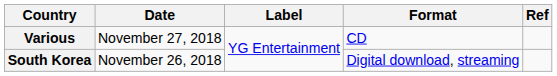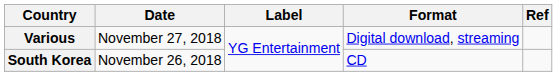 <table class="wikitable plainrowheaders">
 <tr>
 <th>Country</th>
 <th>Date</th>
 <th>Label</th>
 <th>Format</th>
 <th>Ref</th>
 </tr>
 <tr>
 <th scope="row">Various</th>
 <td>November 27, 2018</td>
 <td rowspan="2"><a href='#'>YG Entertainment</a></td>
-<td><a href='#'>CD</a></td>
+<td><a href='#'>Digital download</a>, <a href='#'>streaming</a></td>
 <td></td>
 </tr>
 <tr>
 <th scope="row">South Korea</th>
 <td>November 26, 2018</td>
-<td><a href='#'>Digital download</a>, <a href='#'>streaming</a></td>
+<td><a href='#'>CD</a></td>
 <td></td>
 </tr>
 </table>
